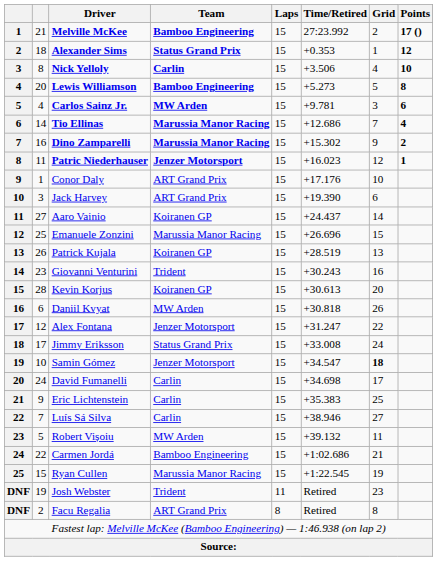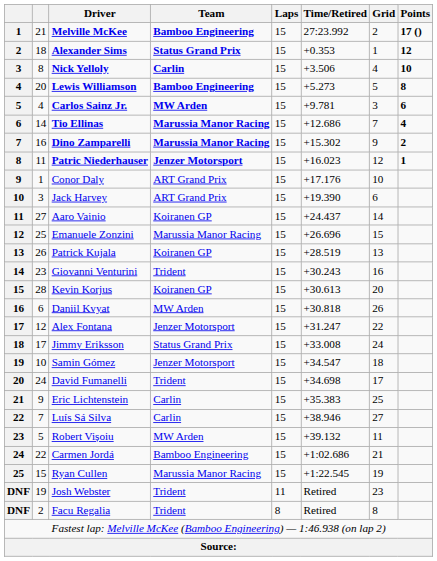 <table class="wikitable" style="font-size:85%">
 <tr>
 <th></th>
 <th></th>
 <th>Driver</th>
 <th>Team</th>
 <th>Laps</th>
 <th>Time/Retired</th>
 <th>Grid</th>
 <th>Points</th>
 </tr>
 <tr>
 <th>1</th>
 <td align="center">21</td>
 <td> <strong><a href='#'>Melville McKee</a></strong></td>
 <td><strong><a href='#'>Bamboo Engineering</a></strong></td>
 <td>15</td>
 <td>27:23.992</td>
 <td>2</td>
 <td><strong>17 ()</strong></td>
 </tr>
 <tr>
 <th>2</th>
 <td align="center">18</td>
 <td> <strong><a href='#'>Alexander Sims</a></strong></td>
 <td><strong><a href='#'>Status Grand Prix</a></strong></td>
 <td>15</td>
 <td>+0.353</td>
 <td>1</td>
 <td><strong>12</strong></td>
 </tr>
 <tr>
 <th>3</th>
 <td align="center">8</td>
 <td> <strong><a href='#'>Nick Yelloly</a></strong></td>
 <td><strong><a href='#'>Carlin</a></strong></td>
 <td>15</td>
 <td>+3.506</td>
 <td>4</td>
 <td><strong>10</strong></td>
 </tr>
 <tr>
 <th>4</th>
 <td align="center">20</td>
 <td> <strong><a href='#'>Lewis Williamson</a></strong></td>
 <td><strong><a href='#'>Bamboo Engineering</a></strong></td>
 <td>15</td>
 <td>+5.273</td>
 <td>5</td>
 <td><strong>8</strong></td>
 </tr>
 <tr>
 <th>5</th>
 <td align="center">4</td>
 <td> <strong><a href='#'>Carlos Sainz Jr.</a></strong></td>
 <td><strong><a href='#'>MW Arden</a></strong></td>
 <td>15</td>
 <td>+9.781</td>
 <td>3</td>
 <td><strong>6</strong></td>
 </tr>
 <tr>
 <th>6</th>
 <td align="center">14</td>
 <td> <strong><a href='#'>Tio Ellinas</a></strong></td>
 <td><strong><a href='#'>Marussia Manor Racing</a></strong></td>
 <td>15</td>
 <td>+12.686</td>
 <td>7</td>
 <td><strong>4</strong></td>
 </tr>
 <tr>
 <th>7</th>
 <td align="center">16</td>
 <td> <strong><a href='#'>Dino Zamparelli</a></strong></td>
 <td><strong><a href='#'>Marussia Manor Racing</a></strong></td>
 <td>15</td>
 <td>+15.302</td>
 <td>9</td>
 <td><strong>2</strong></td>
 </tr>
 <tr>
 <th>8</th>
 <td align="center">11</td>
 <td> <strong><a href='#'>Patric Niederhauser</a></strong></td>
 <td><strong><a href='#'>Jenzer Motorsport</a></strong></td>
 <td>15</td>
 <td>+16.023</td>
 <td>12</td>
 <td><strong>1</strong></td>
 </tr>
 <tr>
 <th>9</th>
 <td align="center">1</td>
 <td> <a href='#'>Conor Daly</a></td>
 <td><a href='#'>ART Grand Prix</a></td>
 <td>15</td>
 <td>+17.176</td>
 <td>10</td>
 <td></td>
 </tr>
 <tr>
 <th>10</th>
 <td align="center">3</td>
 <td> <a href='#'>Jack Harvey</a></td>
 <td><a href='#'>ART Grand Prix</a></td>
 <td>15</td>
 <td>+19.390</td>
 <td>6</td>
 <td></td>
 </tr>
 <tr>
 <th>11</th>
 <td align="center">27</td>
 <td> <a href='#'>Aaro Vainio</a></td>
 <td><a href='#'>Koiranen GP</a></td>
 <td>15</td>
 <td>+24.437</td>
 <td>14</td>
 <td></td>
 </tr>
 <tr>
 <th>12</th>
 <td align="center">25</td>
 <td> <a href='#'>Emanuele Zonzini</a></td>
 <td><a href='#'>Marussia Manor Racing</a></td>
 <td>15</td>
 <td>+26.696</td>
 <td>15</td>
 <td></td>
 </tr>
 <tr>
 <th>13</th>
 <td align="center">26</td>
 <td> <a href='#'>Patrick Kujala</a></td>
 <td><a href='#'>Koiranen GP</a></td>
 <td>15</td>
 <td>+28.519</td>
 <td>13</td>
 <td></td>
 </tr>
 <tr>
 <th>14</th>
 <td align="center">23</td>
 <td> <a href='#'>Giovanni Venturini</a></td>
 <td><a href='#'>Trident</a></td>
 <td>15</td>
 <td>+30.243</td>
 <td>16</td>
 <td></td>
 </tr>
 <tr>
 <th>15</th>
 <td align="center">28</td>
 <td> <a href='#'>Kevin Korjus</a></td>
 <td><a href='#'>Koiranen GP</a></td>
 <td>15</td>
 <td>+30.613</td>
 <td>20</td>
 <td></td>
 </tr>
 <tr>
 <th>16</th>
 <td align="center">6</td>
 <td> <a href='#'>Daniil Kvyat</a></td>
 <td><a href='#'>MW Arden</a></td>
 <td>15</td>
 <td>+30.818</td>
 <td>26</td>
 <td></td>
 </tr>
 <tr>
 <th>17</th>
 <td align="center">12</td>
 <td> <a href='#'>Alex Fontana</a></td>
 <td><a href='#'>Jenzer Motorsport</a></td>
 <td>15</td>
 <td>+31.247</td>
 <td>22</td>
 <td></td>
 </tr>
 <tr>
 <th>18</th>
 <td align="center">17</td>
 <td> <a href='#'>Jimmy Eriksson</a></td>
 <td><a href='#'>Status Grand Prix</a></td>
 <td>15</td>
 <td>+33.008</td>
 <td>24</td>
 <td></td>
 </tr>
 <tr>
 <th>19</th>
 <td align="center">10</td>
 <td> <a href='#'>Samin Gómez</a></td>
 <td><a href='#'>Jenzer Motorsport</a></td>
 <td>15</td>
 <td>+34.547</td>
-<td><strong>18</strong></td>
+<td>18</td>
 <td></td>
 </tr>
 <tr>
 <th>20</th>
 <td align="center">24</td>
 <td> <a href='#'>David Fumanelli</a></td>
-<td><a href='#'>Carlin</a></td>
+<td><a href='#'>Trident</a></td>
 <td>15</td>
 <td>+34.698</td>
 <td>17</td>
 <td></td>
 </tr>
 <tr>
 <th>21</th>
 <td align="center">9</td>
 <td> <a href='#'>Eric Lichtenstein</a></td>
 <td><a href='#'>Carlin</a></td>
 <td>15</td>
 <td>+35.383</td>
 <td>25</td>
 <td></td>
 </tr>
 <tr>
 <th>22</th>
 <td align="center">7</td>
 <td> <a href='#'>Luís Sá Silva</a></td>
 <td><a href='#'>Carlin</a></td>
 <td>15</td>
 <td>+38.946</td>
 <td>27 </td>
 <td></td>
 </tr>
 <tr>
 <th>23</th>
 <td align="center">5</td>
 <td> <a href='#'>Robert Vișoiu</a></td>
 <td><a href='#'>MW Arden</a></td>
 <td>15</td>
 <td>+39.132</td>
 <td>11</td>
 <td></td>
 </tr>
 <tr>
 <th>24</th>
 <td align="center">22</td>
 <td> <a href='#'>Carmen Jordá</a></td>
 <td><a href='#'>Bamboo Engineering</a></td>
 <td>15</td>
 <td>+1:02.686</td>
 <td>21</td>
 <td></td>
 </tr>
 <tr>
 <th>25</th>
 <td align="center">15</td>
 <td> <a href='#'>Ryan Cullen</a></td>
 <td><a href='#'>Marussia Manor Racing</a></td>
 <td>15</td>
 <td>+1:22.545</td>
 <td>19</td>
 <td></td>
 </tr>
 <tr>
 <th>DNF</th>
 <td align="center">19</td>
 <td> <a href='#'>Josh Webster</a></td>
 <td><a href='#'>Trident</a></td>
 <td>11</td>
 <td>Retired</td>
 <td>23</td>
 <td></td>
 </tr>
 <tr>
 <th>DNF</th>
 <td align="center">2</td>
 <td> <a href='#'>Facu Regalia</a></td>
-<td><a href='#'>ART Grand Prix</a></td>
+<td><a href='#'>Trident</a></td>
 <td>8</td>
 <td>Retired</td>
 <td>8</td>
 <td></td>
 </tr>
 <tr>
 <td colspan="8" align="center"><em>Fastest lap: <a href='#'>Melville McKee</a> (<a href='#'>Bamboo Engineering</a>) — 1:46.938 (on lap 2)</em></td>
 </tr>
 <tr>
 <th colspan="8">Source:</th>
 </tr>
 </table>
